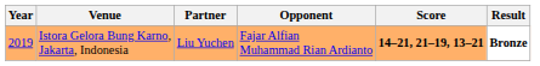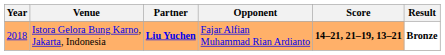 <table class="sortable wikitable" style="font-size: 90%;">
 <tr>
 <th>Year</th>
 <th>Venue</th>
 <th>Partner</th>
 <th>Opponent</th>
 <th>Score</th>
 <th>Result</th>
 </tr>
 <tr style="background:#FFB069">
-<td align="center"><a href='#'>2019</a></td>
+<td align="center"><a href='#'>2018</a></td>
 <td align="left"><a href='#'>Istora Gelora Bung Karno</a>,<br><a href='#'>Jakarta</a>, Indonesia</td>
-<td align="left"> <a href='#'>Liu Yuchen</a></td>
+<td align="left"><strong> <a href='#'>Liu Yuchen</a></strong></td>
 <td align="left"> <a href='#'>Fajar Alfian</a><br> <a href='#'>Muhammad Rian Ardianto</a></td>
 <td align="left"><strong>14–21, 21–19, 13–21</strong></td>
 <td style="text-align:left; background:white"> <strong>Bronze</strong></td>
 </tr>
 </table>
